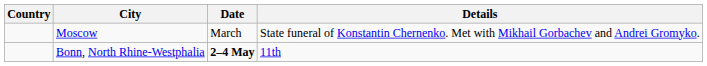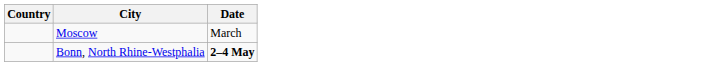 <table class="wikitable sortable">
 <tr>
 <th>Country</th>
 <th>City</th>
 <th>Date</th>
-<th>Details</th>
 </tr>
 <tr>
 <td></td>
 <td><a href='#'>Moscow</a></td>
 <td>March</td>
-<td>State funeral of <a href='#'>Konstantin Chernenko</a>. Met with <a href='#'>Mikhail Gorbachev</a> and <a href='#'>Andrei Gromyko</a>.</td>
 </tr>
 <tr>
 <td></td>
 <td data-sort-value="1985"><a href='#'>Bonn</a>, <a href='#'>North Rhine-Westphalia</a></td>
 <td><strong>2–4 May</strong></td>
-<td><a href='#'>11th</a></td>
 </tr>
 </table>
